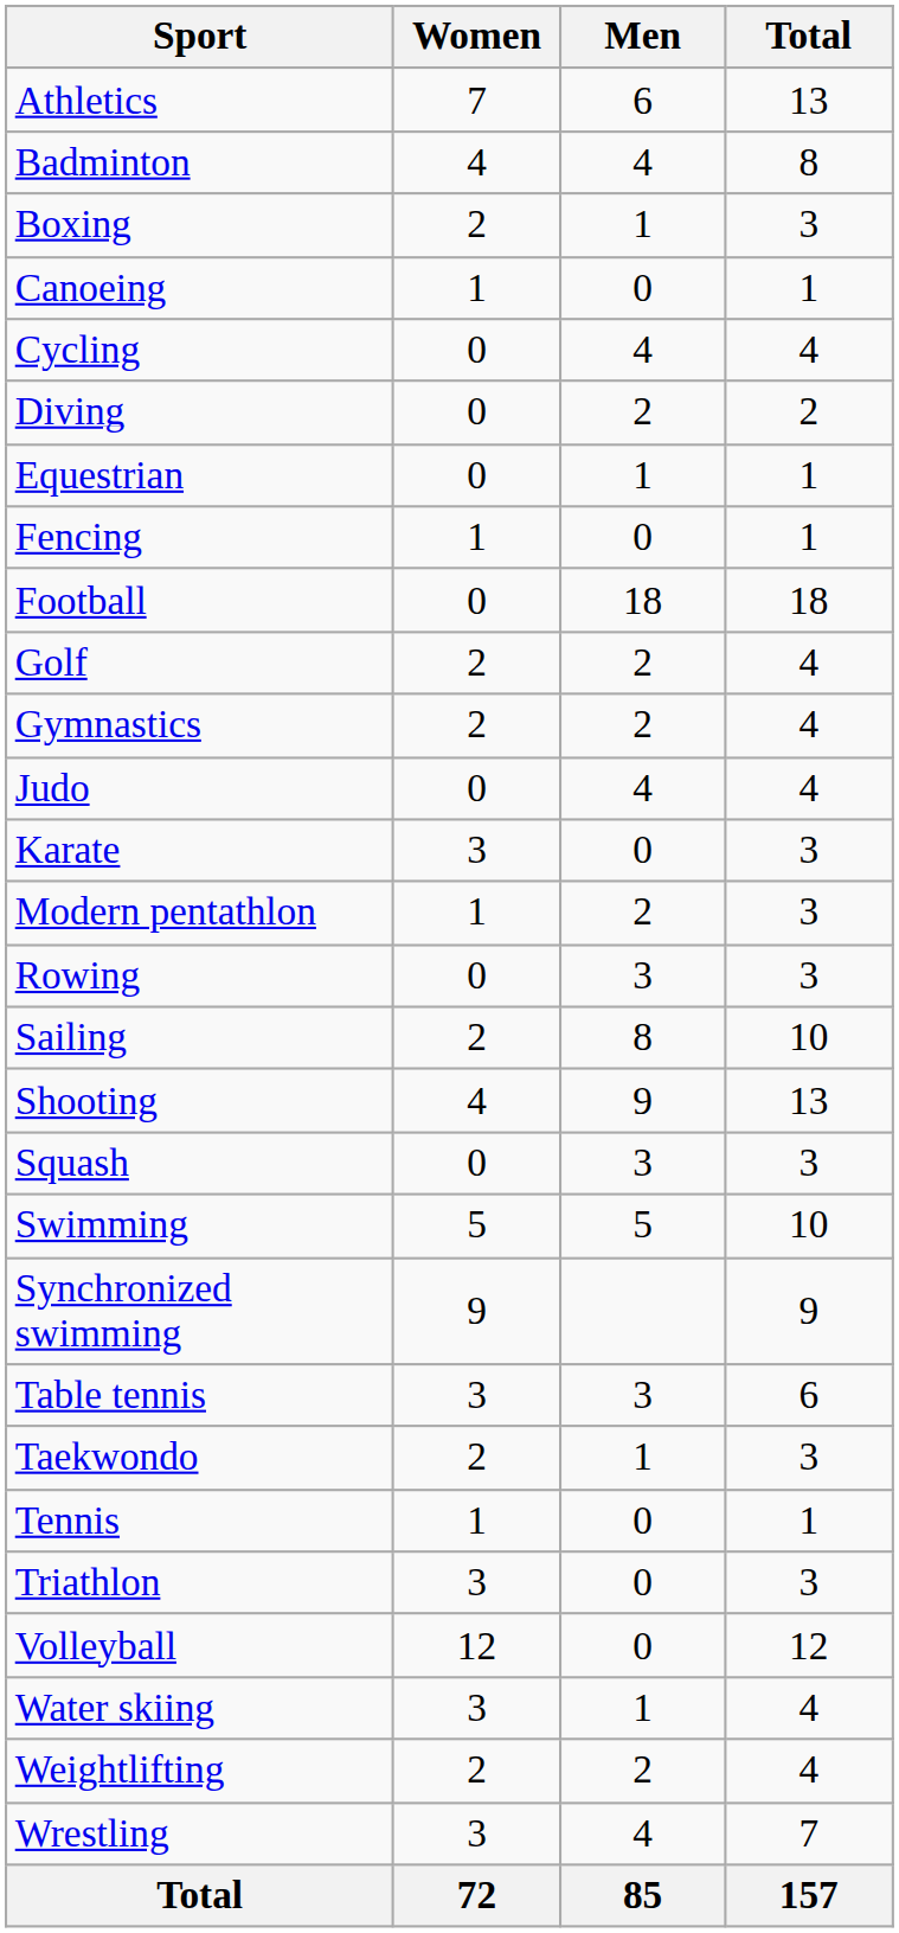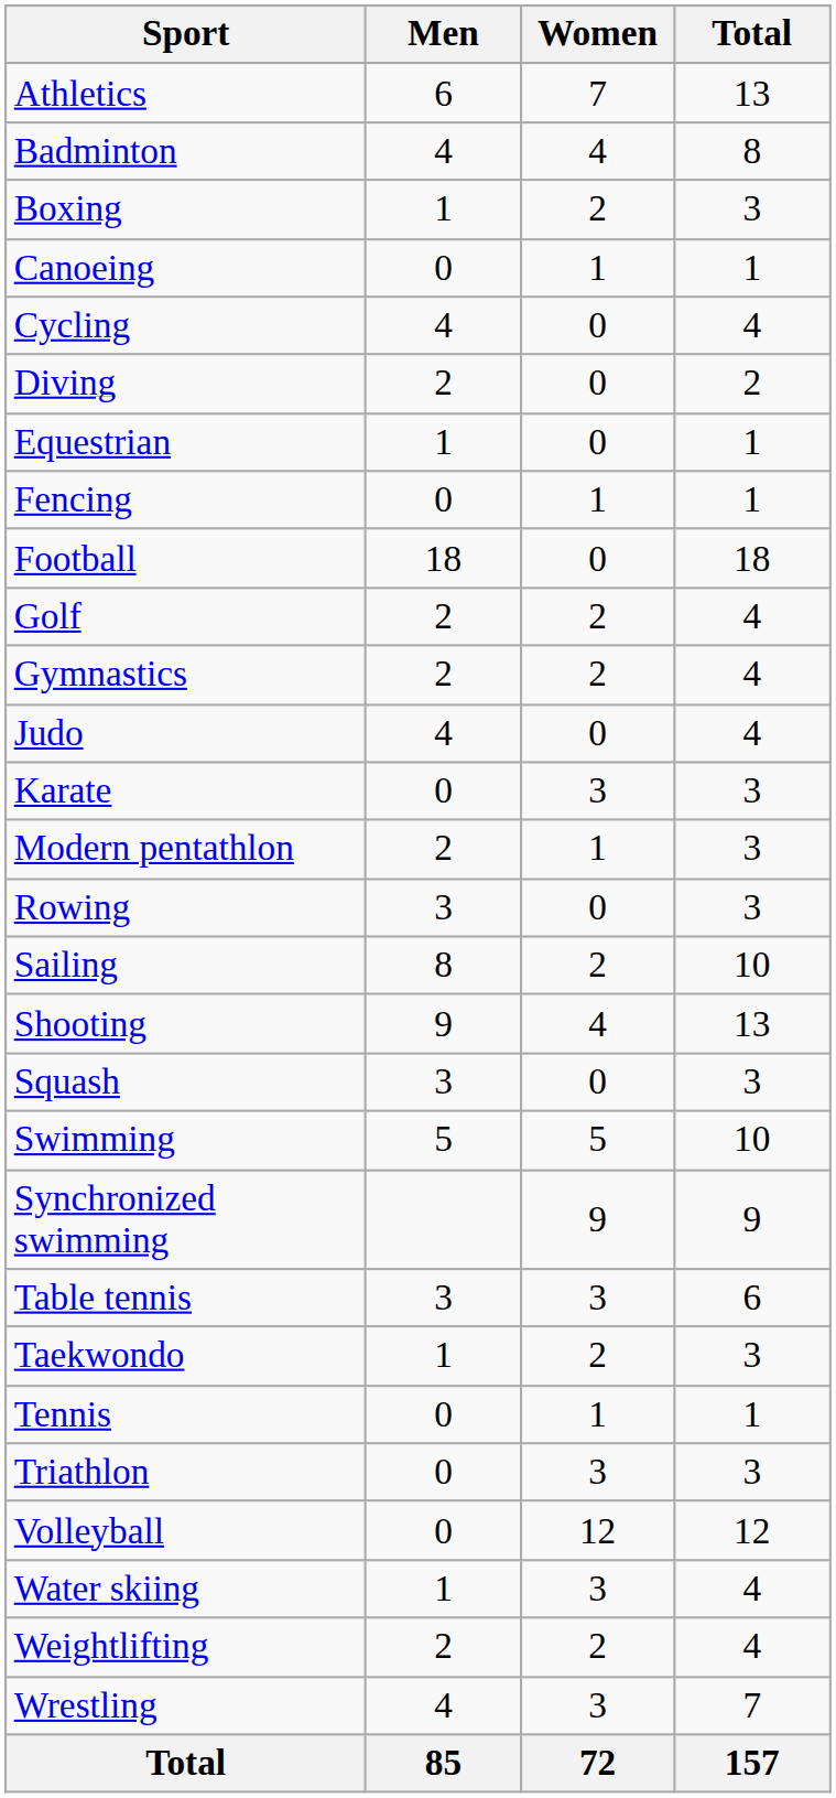 <table class="wikitable sortable" style="text-align:center">
 <tr>
 <th width=150>Sport</th>
+<th width=60>Men</th>
 <th width=60>Women</th>
-<th width=60>Men</th>
 <th width=60>Total</th>
 </tr>
 <tr>
 <td align=left><a href='#'>Athletics</a></td>
+<td>6</td>
 <td>7</td>
-<td>6</td>
 <td>13</td>
 </tr>
 <tr>
 <td align=left><a href='#'>Badminton</a></td>
 <td>4</td>
 <td>4</td>
 <td>8</td>
 </tr>
 <tr>
 <td align=left><a href='#'>Boxing</a></td>
+<td>1</td>
 <td>2</td>
-<td>1</td>
 <td>3</td>
 </tr>
 <tr>
 <td align=left><a href='#'>Canoeing</a></td>
+<td>0</td>
+<td>1</td>
+<td>1</td>
+</tr>
+<tr>
+<td align=left><a href='#'>Cycling</a></td>
+<td>4</td>
+<td>0</td>
+<td>4</td>
+</tr>
+<tr>
+<td align=left><a href='#'>Diving</a></td>
+<td>2</td>
+<td>0</td>
+<td>2</td>
+</tr>
+<tr>
+<td align=left><a href='#'>Equestrian</a></td>
 <td>1</td>
 <td>0</td>
 <td>1</td>
 </tr>
 <tr>
-<td align=left><a href='#'>Cycling</a></td>
-<td>0</td>
-<td>4</td>
-<td>4</td>
-</tr>
-<tr>
-<td align=left><a href='#'>Diving</a></td>
-<td>0</td>
-<td>2</td>
-<td>2</td>
-</tr>
-<tr>
-<td align=left><a href='#'>Equestrian</a></td>
+<td align=left><a href='#'>Fencing</a></td>
 <td>0</td>
 <td>1</td>
 <td>1</td>
 </tr>
 <tr>
-<td align=left><a href='#'>Fencing</a></td>
-<td>1</td>
+<td align=left><a href='#'>Football</a></td>
+<td>18</td>
 <td>0</td>
-<td>1</td>
-</tr>
-<tr>
-<td align=left><a href='#'>Football</a></td>
-<td>0</td>
-<td>18</td>
 <td>18</td>
 </tr>
 <tr>
 <td align=left><a href='#'>Golf</a></td>
 <td>2</td>
 <td>2</td>
 <td>4</td>
 </tr>
 <tr>
 <td align=left><a href='#'>Gymnastics</a></td>
 <td>2</td>
 <td>2</td>
 <td>4</td>
 </tr>
 <tr>
 <td align=left><a href='#'>Judo</a></td>
+<td>4</td>
 <td>0</td>
-<td>4</td>
 <td>4</td>
 </tr>
 <tr>
 <td align=left><a href='#'>Karate</a></td>
+<td>0</td>
+<td>3</td>
+<td>3</td>
+</tr>
+<tr>
+<td align=left><a href='#'>Modern pentathlon</a></td>
+<td>2</td>
+<td>1</td>
+<td>3</td>
+</tr>
+<tr>
+<td align=left><a href='#'>Rowing</a></td>
 <td>3</td>
 <td>0</td>
 <td>3</td>
 </tr>
 <tr>
-<td align=left><a href='#'>Modern pentathlon</a></td>
-<td>1</td>
+<td align=left><a href='#'>Sailing</a></td>
+<td>8</td>
 <td>2</td>
-<td>3</td>
-</tr>
-<tr>
-<td align=left><a href='#'>Rowing</a></td>
-<td>0</td>
-<td>3</td>
-<td>3</td>
-</tr>
-<tr>
-<td align=left><a href='#'>Sailing</a></td>
-<td>2</td>
-<td>8</td>
 <td>10</td>
 </tr>
 <tr>
 <td align=left><a href='#'>Shooting</a></td>
+<td>9</td>
 <td>4</td>
-<td>9</td>
 <td>13</td>
 </tr>
 <tr>
 <td align=left><a href='#'>Squash</a></td>
+<td>3</td>
 <td>0</td>
-<td>3</td>
 <td>3</td>
 </tr>
 <tr>
 <td align=left><a href='#'>Swimming</a></td>
 <td>5</td>
 <td>5</td>
 <td>10</td>
 </tr>
 <tr>
 <td align=left><a href='#'>Synchronized swimming</a></td>
+<td></td>
 <td>9</td>
-<td></td>
 <td>9</td>
 </tr>
 <tr>
 <td align=left><a href='#'>Table tennis</a></td>
 <td>3</td>
 <td>3</td>
 <td>6</td>
 </tr>
 <tr>
 <td align=left><a href='#'>Taekwondo</a></td>
+<td>1</td>
 <td>2</td>
-<td>1</td>
 <td>3</td>
 </tr>
 <tr>
 <td align=left><a href='#'>Tennis</a></td>
+<td>0</td>
 <td>1</td>
-<td>0</td>
 <td>1</td>
 </tr>
 <tr>
 <td align=left><a href='#'>Triathlon</a></td>
+<td>0</td>
 <td>3</td>
-<td>0</td>
 <td>3</td>
 </tr>
 <tr>
 <td align=left><a href='#'>Volleyball</a></td>
+<td>0</td>
 <td>12</td>
-<td>0</td>
 <td>12</td>
 </tr>
 <tr>
 <td align=left><a href='#'>Water skiing</a></td>
+<td>1</td>
 <td>3</td>
-<td>1</td>
 <td>4</td>
 </tr>
 <tr>
 <td align=left><a href='#'>Weightlifting</a></td>
 <td>2</td>
 <td>2</td>
 <td>4</td>
 </tr>
 <tr>
 <td align=left><a href='#'>Wrestling</a></td>
+<td>4</td>
 <td>3</td>
-<td>4</td>
 <td>7</td>
 </tr>
 <tr>
 <th>Total</th>
+<th>85</th>
 <th>72</th>
-<th>85</th>
 <th>157</th>
 </tr>
 </table>
